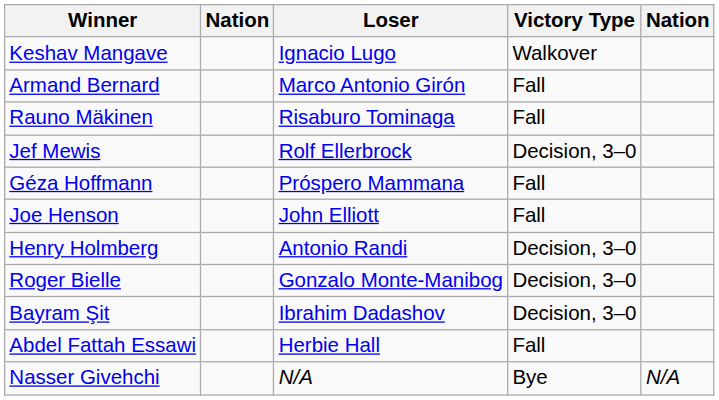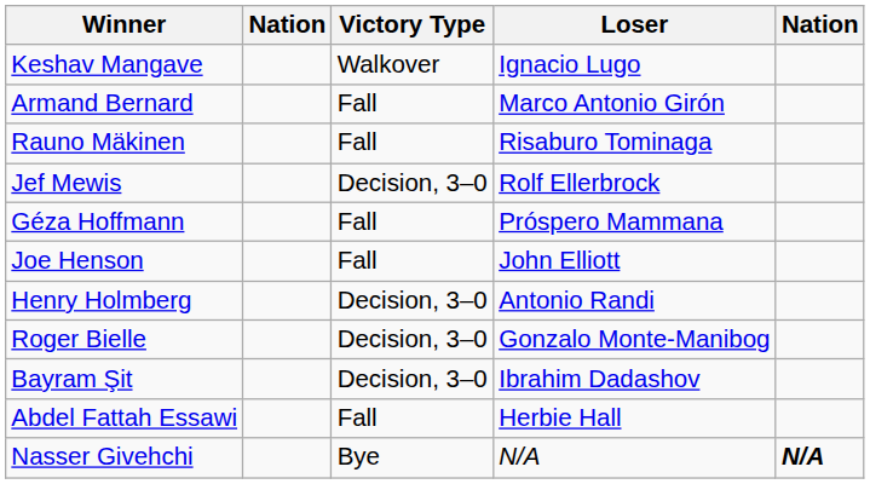 <table class="wikitable sortable" style="text-align:left;">
 <tr>
 <th>Winner</th>
 <th>Nation</th>
+<th>Victory Type</th>
 <th>Loser</th>
-<th>Victory Type</th>
 <th>Nation</th>
 </tr>
 <tr>
 <td><a href='#'>Keshav Mangave</a></td>
 <td></td>
+<td>Walkover</td>
 <td><a href='#'>Ignacio Lugo</a></td>
-<td>Walkover</td>
 <td></td>
 </tr>
 <tr>
 <td><a href='#'>Armand Bernard</a></td>
 <td></td>
+<td>Fall</td>
 <td><a href='#'>Marco Antonio Girón</a></td>
-<td>Fall</td>
 <td></td>
 </tr>
 <tr>
 <td><a href='#'>Rauno Mäkinen</a></td>
 <td></td>
+<td>Fall</td>
 <td><a href='#'>Risaburo Tominaga</a></td>
-<td>Fall</td>
 <td></td>
 </tr>
 <tr>
 <td><a href='#'>Jef Mewis</a></td>
 <td></td>
+<td>Decision, 3–0</td>
 <td><a href='#'>Rolf Ellerbrock</a></td>
-<td>Decision, 3–0</td>
 <td></td>
 </tr>
 <tr>
 <td><a href='#'>Géza Hoffmann</a></td>
 <td></td>
+<td>Fall</td>
 <td><a href='#'>Próspero Mammana</a></td>
-<td>Fall</td>
 <td></td>
 </tr>
 <tr>
 <td><a href='#'>Joe Henson</a></td>
 <td></td>
+<td>Fall</td>
 <td><a href='#'>John Elliott</a></td>
-<td>Fall</td>
 <td></td>
 </tr>
 <tr>
 <td><a href='#'>Henry Holmberg</a></td>
 <td></td>
+<td>Decision, 3–0</td>
 <td><a href='#'>Antonio Randi</a></td>
-<td>Decision, 3–0</td>
 <td></td>
 </tr>
 <tr>
 <td><a href='#'>Roger Bielle</a></td>
 <td></td>
+<td>Decision, 3–0</td>
 <td><a href='#'>Gonzalo Monte-Manibog</a></td>
-<td>Decision, 3–0</td>
 <td></td>
 </tr>
 <tr>
 <td><a href='#'>Bayram Şit</a></td>
 <td></td>
+<td>Decision, 3–0</td>
 <td><a href='#'>Ibrahim Dadashov</a></td>
-<td>Decision, 3–0</td>
 <td></td>
 </tr>
 <tr>
 <td><a href='#'>Abdel Fattah Essawi</a></td>
 <td></td>
+<td>Fall</td>
 <td><a href='#'>Herbie Hall</a></td>
-<td>Fall</td>
 <td></td>
 </tr>
 <tr>
 <td><a href='#'>Nasser Givehchi</a></td>
 <td></td>
-<td><em>N/A</em></td>
 <td>Bye</td>
 <td><em>N/A</em></td>
+<td><strong><em>N/A</em></strong></td>
 </tr>
 </table>
